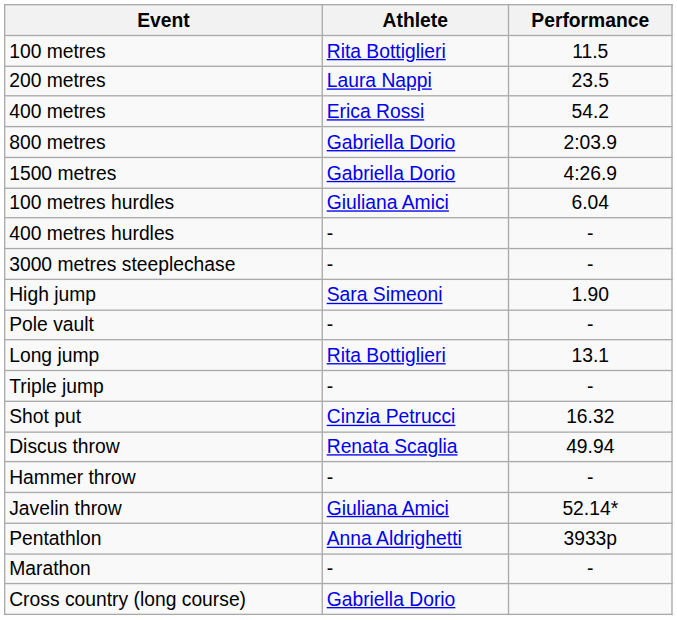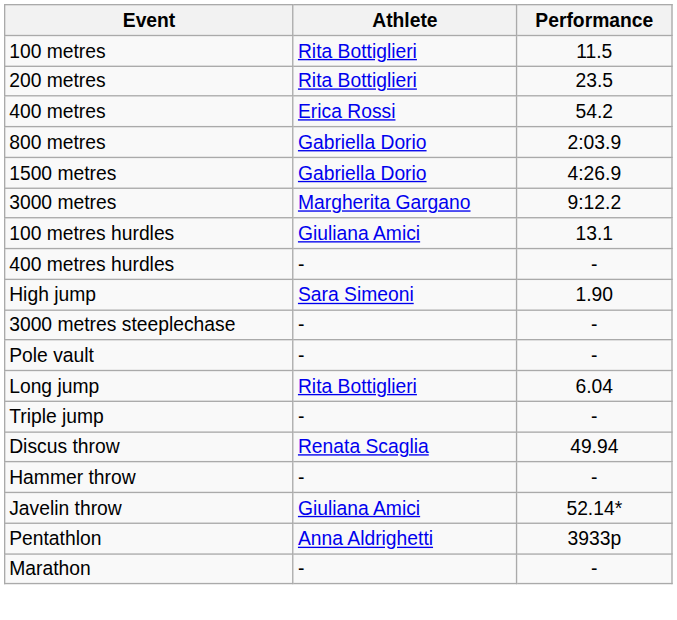 <table class="wikitable" width=80% style="font-size:90%; text-align:left;">
 <tr>
 <th>Event</th>
 <th>Athlete</th>
 <th>Performance</th>
 </tr>
 <tr>
 <td>100 metres</td>
 <td><a href='#'>Rita Bottiglieri</a></td>
 <td align=center>11.5</td>
 </tr>
 <tr>
 <td>200 metres</td>
-<td><a href='#'>Laura Nappi</a></td>
+<td><a href='#'>Rita Bottiglieri</a></td>
 <td align=center>23.5</td>
 </tr>
 <tr>
 <td>400 metres</td>
 <td><a href='#'>Erica Rossi</a></td>
 <td align=center>54.2</td>
 </tr>
 <tr>
 <td>800 metres</td>
 <td><a href='#'>Gabriella Dorio</a></td>
 <td align=center>2:03.9</td>
 </tr>
 <tr>
 <td>1500 metres</td>
 <td><a href='#'>Gabriella Dorio</a></td>
 <td align=center>4:26.9</td>
 </tr>
 <tr>
+<td>3000 metres</td>
+<td><a href='#'>Margherita Gargano</a></td>
+<td align=center>9:12.2</td>
+</tr>
+<tr>
 <td>100 metres hurdles</td>
 <td><a href='#'>Giuliana Amici</a></td>
-<td align=center>6.04</td>
+<td align=center>13.1</td>
 </tr>
 <tr>
 <td>400 metres hurdles</td>
-<td>-</td>
-<td align=center>-</td>
-</tr>
-<tr>
-<td>3000 metres steeplechase</td>
 <td>-</td>
 <td align=center>-</td>
 </tr>
 <tr>
 <td>High jump</td>
 <td><a href='#'>Sara Simeoni</a></td>
 <td align=center>1.90</td>
 </tr>
 <tr>
+<td>3000 metres steeplechase</td>
+<td>-</td>
+<td align=center>-</td>
+</tr>
+<tr>
 <td>Pole vault</td>
 <td>-</td>
 <td align=center>-</td>
 </tr>
 <tr>
 <td>Long jump</td>
 <td><a href='#'>Rita Bottiglieri</a></td>
-<td align=center>13.1</td>
+<td align=center>6.04</td>
 </tr>
 <tr>
 <td>Triple jump</td>
 <td>-</td>
 <td align=center>-</td>
-</tr>
-<tr>
-<td>Shot put</td>
-<td><a href='#'>Cinzia Petrucci</a></td>
-<td align=center>16.32</td>
 </tr>
 <tr>
 <td>Discus throw</td>
 <td><a href='#'>Renata Scaglia</a></td>
 <td align=center>49.94</td>
 </tr>
 <tr>
 <td>Hammer throw</td>
 <td>-</td>
 <td align=center>-</td>
 </tr>
 <tr>
 <td>Javelin throw</td>
 <td><a href='#'>Giuliana Amici</a></td>
 <td align=center>52.14*</td>
 </tr>
 <tr>
 <td>Pentathlon</td>
 <td><a href='#'>Anna Aldrighetti</a></td>
 <td align=center>3933p</td>
 </tr>
 <tr>
 <td>Marathon</td>
 <td>-</td>
 <td align=center>-</td>
 </tr>
-<tr>
-<td>Cross country (long course)</td>
-<td><a href='#'>Gabriella Dorio</a></td>
-<td align=center></td>
-</tr>
 </table>
